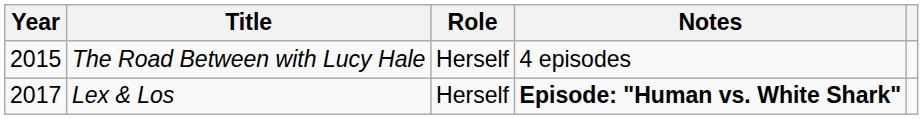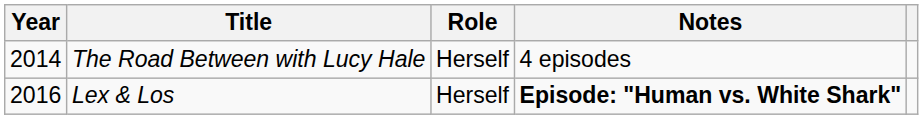 <table class="wikitable sortable">
 <tr>
 <th>Year</th>
 <th>Title</th>
 <th>Role</th>
 <th class="unsortable">Notes</th>
 <th class="unsortable"></th>
 </tr>
 <tr>
-<td>2015</td>
+<td>2014</td>
 <td><em>The Road Between with Lucy Hale</em></td>
 <td>Herself</td>
 <td>4 episodes</td>
 <td style="text-align:center;"></td>
 </tr>
 <tr>
-<td>2017</td>
+<td>2016</td>
 <td><em>Lex & Los</em></td>
 <td>Herself</td>
 <td><strong>Episode: "Human vs. White Shark"</strong></td>
 <td style="text-align:center;"></td>
 </tr>
 </table>
